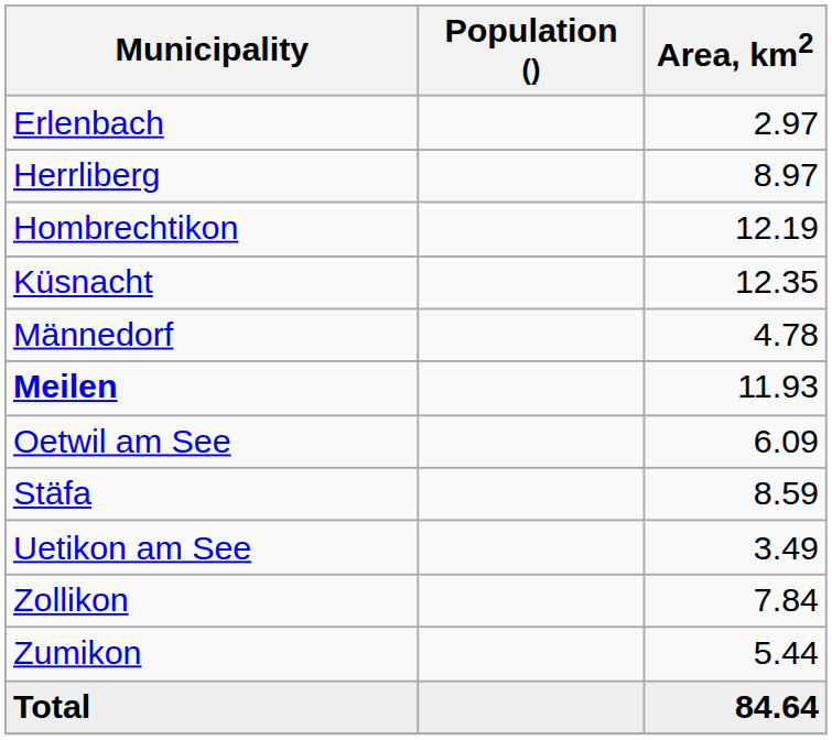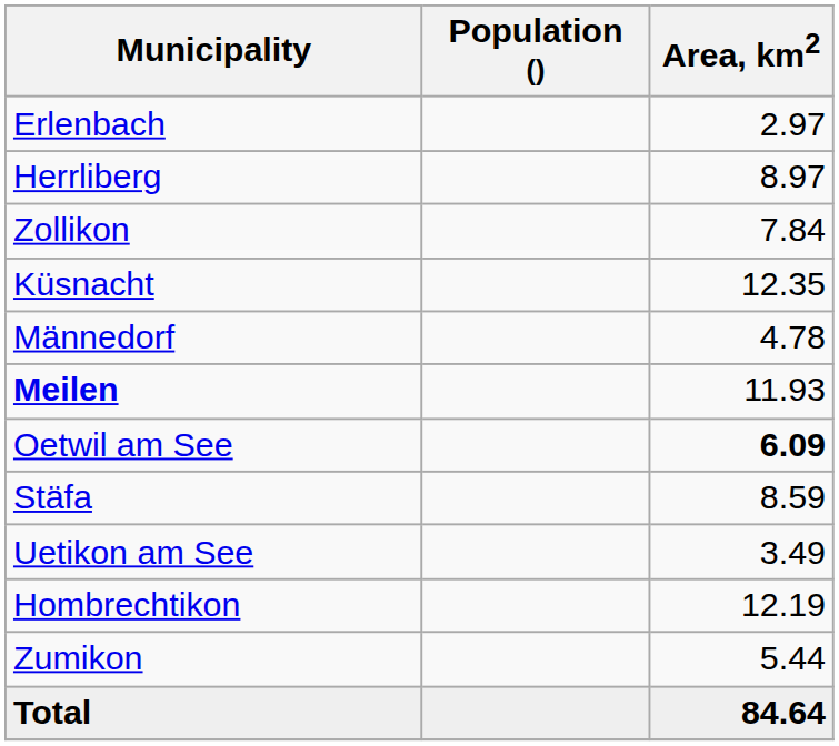 <table class="wikitable">
 <tr>
 <th width="190">Municipality</th>
 <th width="100">Population<br><small>()</small></th>
 <th width="80">Area, km<sup>2</sup></th>
 </tr>
 <tr>
 <td><a href='#'>Erlenbach</a></td>
 <td align="center"></td>
 <td align="right">2.97</td>
 </tr>
 <tr>
 <td><a href='#'>Herrliberg</a></td>
 <td align="center"></td>
 <td align="right">8.97</td>
 </tr>
 <tr>
-<td><a href='#'>Hombrechtikon</a></td>
+<td><a href='#'>Zollikon</a></td>
 <td align="center"></td>
-<td align="right">12.19</td>
+<td align="right">7.84</td>
 </tr>
 <tr>
 <td><a href='#'>Küsnacht</a></td>
 <td align="center"></td>
 <td align="right">12.35</td>
 </tr>
 <tr>
 <td><a href='#'>Männedorf</a></td>
 <td align="center"></td>
 <td align="right">4.78</td>
 </tr>
 <tr>
 <td><strong><a href='#'>Meilen</a></strong></td>
 <td align="center"></td>
 <td align="right">11.93</td>
 </tr>
 <tr>
 <td><a href='#'>Oetwil am See</a></td>
 <td align="center"></td>
-<td align="right">6.09</td>
+<td align="right"><strong>6.09</strong></td>
 </tr>
 <tr>
 <td><a href='#'>Stäfa</a></td>
 <td align="center"></td>
 <td align="right">8.59</td>
 </tr>
 <tr>
 <td><a href='#'>Uetikon am See</a></td>
 <td align="center"></td>
 <td align="right">3.49</td>
 </tr>
 <tr>
-<td><a href='#'>Zollikon</a></td>
+<td><a href='#'>Hombrechtikon</a></td>
 <td align="center"></td>
-<td align="right">7.84</td>
+<td align="right">12.19</td>
 </tr>
 <tr>
 <td><a href='#'>Zumikon</a></td>
 <td align="center"></td>
 <td align="right">5.44</td>
 </tr>
 <tr style="background-color:#EFEFEF;">
 <td align="left"><strong>Total</strong></td>
 <td align="center"><strong></strong></td>
 <td align="right"><strong>84.64</strong></td>
 </tr>
 <tr>
 </tr>
 </table>
